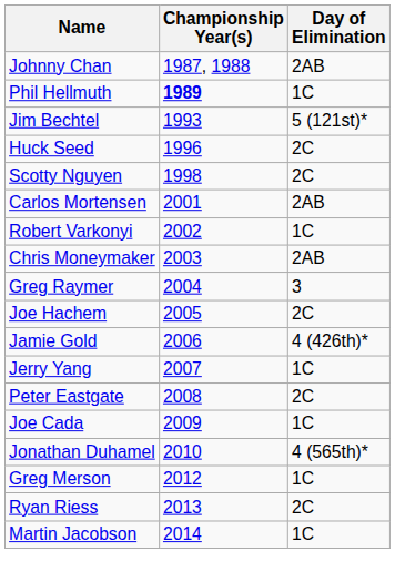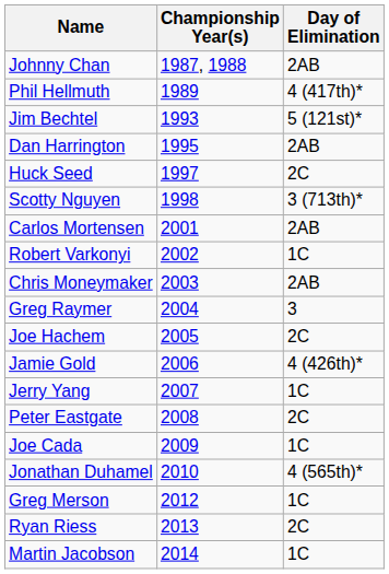 <table class="wikitable sortable">
 <tr>
 <th>Name</th>
 <th>Championship<br>Year(s)</th>
 <th>Day of<br>Elimination</th>
 </tr>
 <tr>
 <td><a href='#'>Johnny Chan</a></td>
 <td><a href='#'>1987</a>, <a href='#'>1988</a></td>
 <td>2AB</td>
 </tr>
 <tr>
 <td><a href='#'>Phil Hellmuth</a></td>
-<td><strong><a href='#'>1989</a></strong></td>
-<td>1C</td>
+<td><a href='#'>1989</a></td>
+<td data-sort-value="4.2">4 (417th)*</td>
 </tr>
 <tr>
 <td><a href='#'>Jim Bechtel</a></td>
 <td><a href='#'>1993</a></td>
 <td>5 (121st)*</td>
 </tr>
 <tr>
+<td><a href='#'>Dan Harrington</a></td>
+<td><a href='#'>1995</a></td>
+<td>2AB</td>
+</tr>
+<tr>
 <td><a href='#'>Huck Seed</a></td>
-<td><a href='#'>1996</a></td>
+<td><a href='#'>1997</a></td>
 <td>2C</td>
 </tr>
 <tr>
 <td><a href='#'>Scotty Nguyen</a></td>
 <td><a href='#'>1998</a></td>
-<td>2C</td>
+<td>3 (713th)*</td>
 </tr>
 <tr>
 <td><a href='#'>Carlos Mortensen</a></td>
 <td><a href='#'>2001</a></td>
 <td>2AB</td>
 </tr>
 <tr>
 <td><a href='#'>Robert Varkonyi</a></td>
 <td><a href='#'>2002</a></td>
 <td>1C</td>
 </tr>
 <tr>
 <td><a href='#'>Chris Moneymaker</a></td>
 <td><a href='#'>2003</a></td>
 <td>2AB</td>
 </tr>
 <tr>
 <td><a href='#'>Greg Raymer</a></td>
 <td><a href='#'>2004</a></td>
 <td>3</td>
 </tr>
 <tr>
 <td><a href='#'>Joe Hachem</a></td>
 <td><a href='#'>2005</a></td>
 <td>2C</td>
 </tr>
 <tr>
 <td><a href='#'>Jamie Gold</a></td>
 <td><a href='#'>2006</a></td>
 <td data-sort-value="4.1">4 (426th)*</td>
 </tr>
 <tr>
 <td><a href='#'>Jerry Yang</a></td>
 <td><a href='#'>2007</a></td>
 <td>1C</td>
 </tr>
 <tr>
 <td><a href='#'>Peter Eastgate</a></td>
 <td><a href='#'>2008</a></td>
 <td>2C</td>
 </tr>
 <tr>
 <td><a href='#'>Joe Cada</a></td>
 <td><a href='#'>2009</a></td>
 <td>1C</td>
 </tr>
 <tr>
 <td><a href='#'>Jonathan Duhamel</a></td>
 <td><a href='#'>2010</a></td>
 <td>4 (565th)*</td>
 </tr>
 <tr>
 <td><a href='#'>Greg Merson</a></td>
 <td><a href='#'>2012</a></td>
 <td>1C</td>
 </tr>
 <tr>
 <td><a href='#'>Ryan Riess</a></td>
 <td><a href='#'>2013</a></td>
 <td>2C</td>
 </tr>
 <tr>
 <td><a href='#'>Martin Jacobson</a></td>
 <td><a href='#'>2014</a></td>
 <td>1C</td>
 </tr>
 </table>
